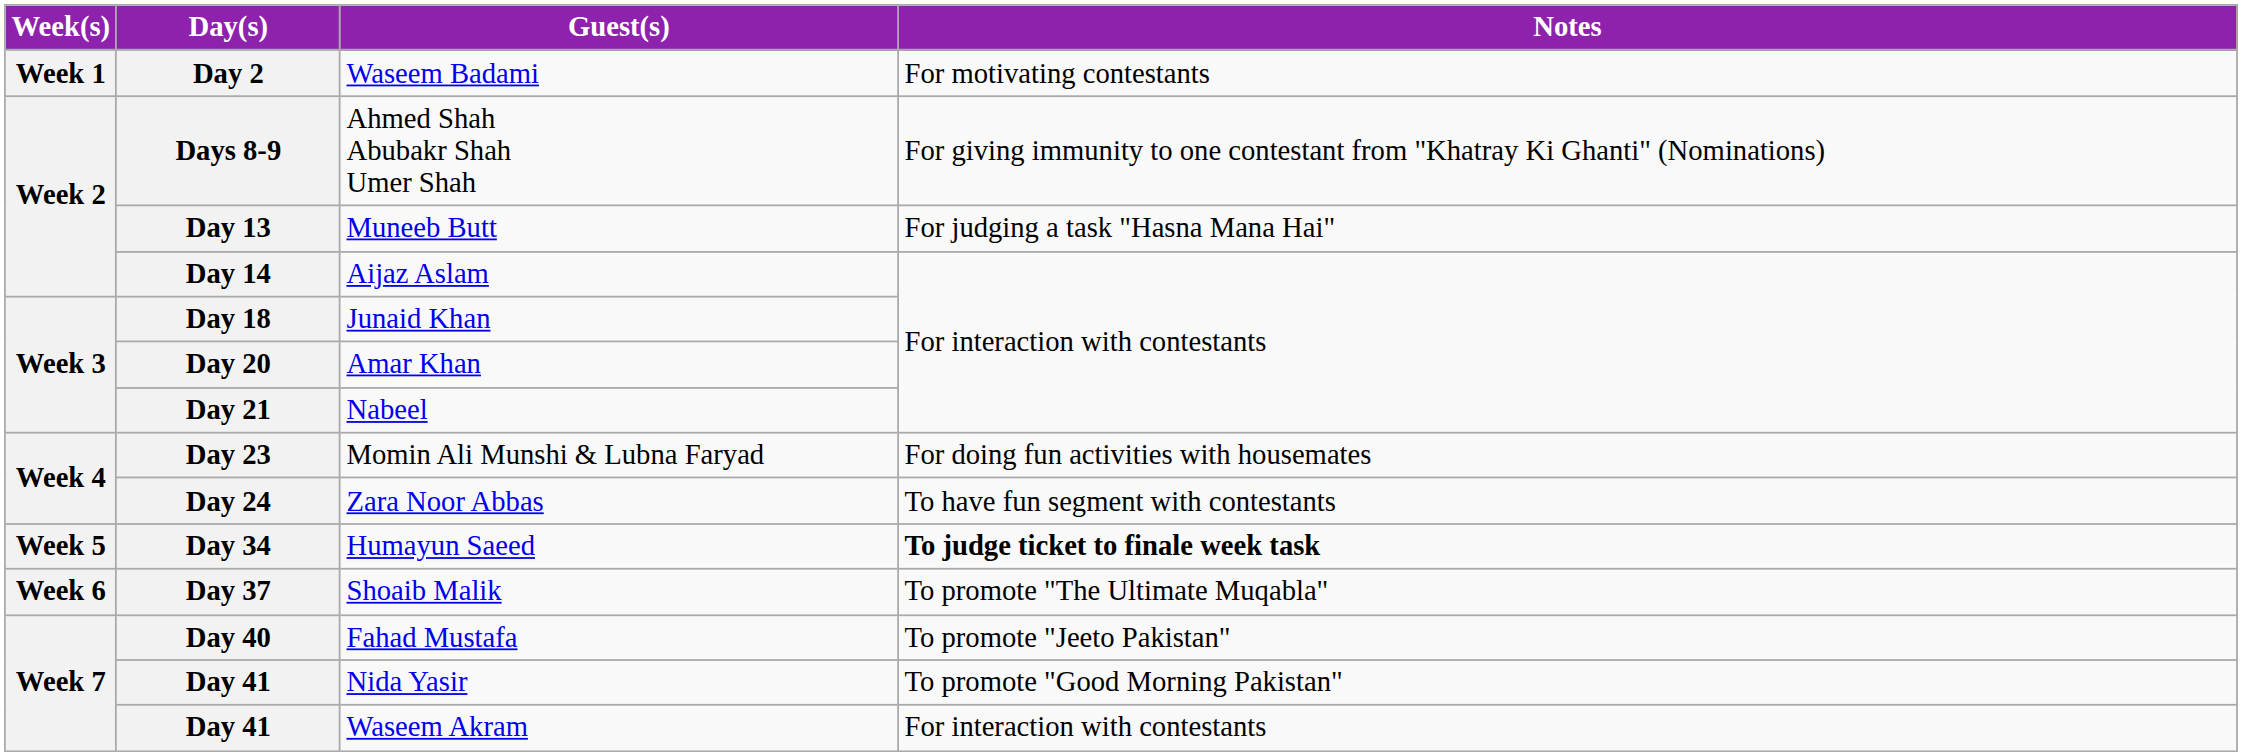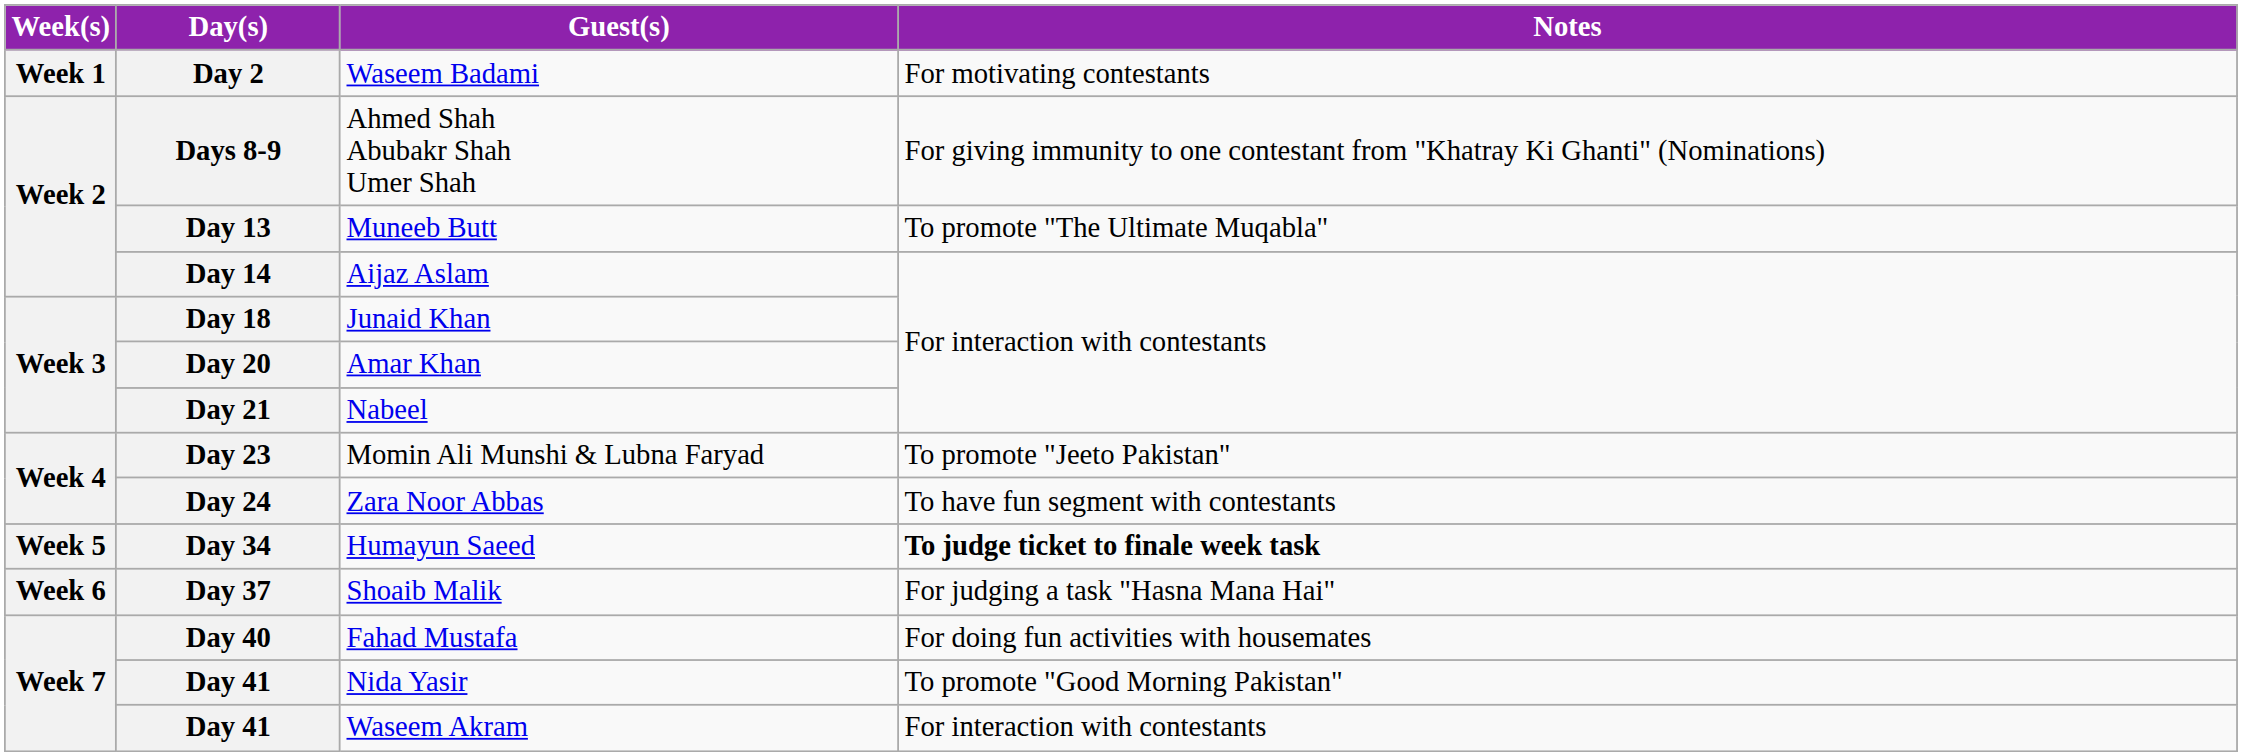 <table class="wikitable">
 <tr>
 <th style="background:#8E22AC; color:white; width:3%;">Week(s)</th>
 <th style="background:#8E22AC; color:white; width:10%;">Day(s)</th>
 <th style="background:#8E22AC; color:white; width:25%;">Guest(s)</th>
 <th style="background:#8E22AC; color:white; width:60%;">Notes</th>
 </tr>
 <tr>
 <th>Week 1</th>
 <th>Day 2</th>
 <td><a href='#'>Waseem Badami</a></td>
 <td>For motivating contestants</td>
 </tr>
 <tr>
 <th rowspan="3">Week 2</th>
 <th>Days 8-9</th>
 <td>Ahmed Shah<br>Abubakr Shah<br>Umer Shah</td>
 <td>For giving immunity to one contestant from "Khatray Ki Ghanti" (Nominations)</td>
 </tr>
 <tr>
 <th>Day 13</th>
 <td><a href='#'>Muneeb Butt</a></td>
-<td>For judging a task "Hasna Mana Hai"</td>
+<td>To promote "The Ultimate Muqabla"</td>
 </tr>
 <tr>
 <th>Day 14</th>
 <td><a href='#'>Aijaz Aslam</a></td>
 <td Rowspan=4>For interaction with contestants</td>
 </tr>
 <tr>
 <th rowspan="3">Week 3</th>
 <th>Day 18</th>
 <td><a href='#'>Junaid Khan</a></td>
 </tr>
 <tr>
 <th>Day 20</th>
 <td><a href='#'>Amar Khan</a></td>
 </tr>
 <tr>
 <th>Day 21</th>
 <td><a href='#'>Nabeel</a></td>
 </tr>
 <tr>
 <th rowspan="2">Week 4</th>
 <th>Day 23</th>
 <td>Momin Ali Munshi & Lubna Faryad</td>
-<td>For doing fun activities with housemates</td>
+<td>To promote "Jeeto Pakistan"</td>
 </tr>
 <tr>
 <th>Day 24</th>
 <td><a href='#'>Zara Noor Abbas</a></td>
 <td>To have fun segment with contestants</td>
 </tr>
 <tr>
 <th>Week 5</th>
 <th>Day 34</th>
 <td><a href='#'>Humayun Saeed</a></td>
 <td><strong>To judge ticket to finale week task</strong></td>
 </tr>
 <tr>
 <th>Week 6</th>
 <th>Day 37</th>
 <td><a href='#'>Shoaib Malik</a></td>
-<td>To promote "The Ultimate Muqabla"</td>
+<td>For judging a task "Hasna Mana Hai"</td>
 </tr>
 <tr>
 <th rowspan="3">Week 7</th>
 <th>Day 40</th>
 <td><a href='#'>Fahad Mustafa</a></td>
-<td>To promote "Jeeto Pakistan"</td>
+<td>For doing fun activities with housemates</td>
 </tr>
 <tr>
 <th>Day 41</th>
 <td><a href='#'>Nida Yasir</a></td>
 <td>To promote "Good Morning Pakistan"</td>
 </tr>
 <tr>
 <th>Day 41</th>
 <td><a href='#'>Waseem Akram</a></td>
 <td>For interaction with contestants</td>
 </tr>
 </table>
